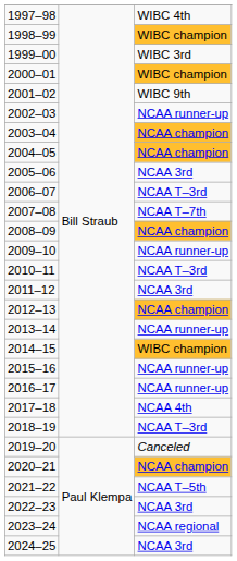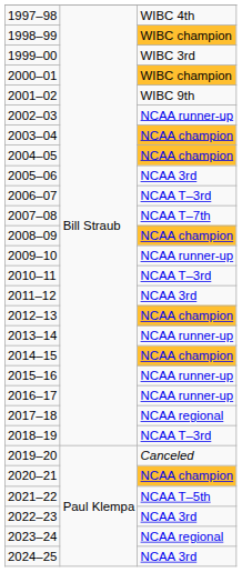 <table class=wikitable style="font-size: 95%">
 <tr>
 </tr>
 <tr>
 </tr>
 <tr>
 <td>1997–98</td>
 <td rowspan=22>Bill Straub</td>
 <td>WIBC 4th</td>
 </tr>
 <tr>
 <td>1998–99</td>
 <td bgcolor=ffbf2f>WIBC champion</td>
 </tr>
 <tr>
 <td>1999–00</td>
 <td>WIBC 3rd</td>
 </tr>
 <tr>
 <td>2000–01</td>
 <td bgcolor=ffbf2f>WIBC champion</td>
 </tr>
 <tr>
 <td>2001–02</td>
 <td>WIBC 9th</td>
 </tr>
 <tr>
 <td>2002–03</td>
 <td><a href='#'>NCAA runner-up</a></td>
 </tr>
 <tr>
 <td>2003–04</td>
 <td bgcolor=ffbf2f><a href='#'>NCAA champion</a></td>
 </tr>
 <tr>
 <td>2004–05</td>
 <td bgcolor=ffbf2f><a href='#'>NCAA champion</a></td>
 </tr>
 <tr>
 <td>2005–06</td>
 <td><a href='#'>NCAA 3rd</a></td>
 </tr>
 <tr>
 <td>2006–07</td>
 <td><a href='#'>NCAA T–3rd</a></td>
 </tr>
 <tr>
 <td>2007–08</td>
 <td><a href='#'>NCAA T–7th</a></td>
 </tr>
 <tr>
 <td>2008–09</td>
 <td bgcolor=ffbf2f><a href='#'>NCAA champion</a></td>
 </tr>
 <tr>
 <td>2009–10</td>
 <td><a href='#'>NCAA runner-up</a></td>
 </tr>
 <tr>
 <td>2010–11</td>
 <td><a href='#'>NCAA T–3rd</a></td>
 </tr>
 <tr>
 <td>2011–12</td>
 <td><a href='#'>NCAA 3rd</a></td>
 </tr>
 <tr>
 <td>2012–13</td>
 <td bgcolor=ffbf2f><a href='#'>NCAA champion</a></td>
 </tr>
 <tr>
 <td>2013–14</td>
 <td><a href='#'>NCAA runner-up</a></td>
 </tr>
 <tr>
 <td>2014–15</td>
-<td bgcolor=ffbf2f>WIBC champion</td>
+<td bgcolor=ffbf2f><a href='#'>NCAA champion</a></td>
 </tr>
 <tr>
 <td>2015–16</td>
 <td><a href='#'>NCAA runner-up</a></td>
 </tr>
 <tr>
 <td>2016–17</td>
 <td><a href='#'>NCAA runner-up</a></td>
 </tr>
 <tr>
 <td>2017–18</td>
-<td><a href='#'>NCAA 4th</a></td>
+<td><a href='#'>NCAA regional</a></td>
 </tr>
 <tr>
 <td>2018–19</td>
 <td><a href='#'>NCAA T–3rd</a></td>
 </tr>
 <tr>
 <td>2019–20</td>
 <td rowspan=6>Paul Klempa</td>
 <td><em>Canceled</em></td>
 </tr>
 <tr>
 <td>2020–21</td>
 <td bgcolor=ffbf2f><a href='#'>NCAA champion</a></td>
 </tr>
 <tr>
 <td>2021–22</td>
 <td><a href='#'>NCAA T–5th</a></td>
 </tr>
 <tr>
 <td>2022–23</td>
 <td><a href='#'>NCAA 3rd</a></td>
 </tr>
 <tr>
 <td>2023–24</td>
 <td><a href='#'>NCAA regional</a></td>
 </tr>
 <tr>
 <td>2024–25</td>
 <td><a href='#'>NCAA 3rd</a></td>
 </tr>
 </table>
